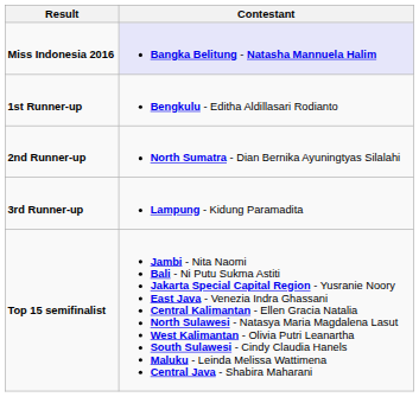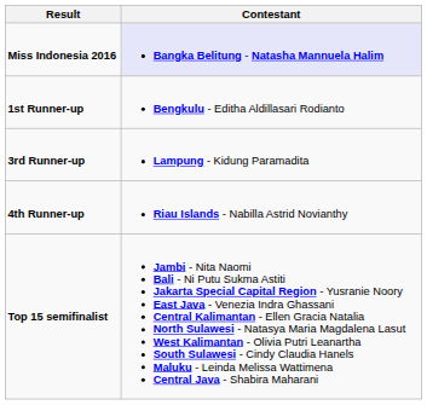 <table class="wikitable" style="font-size:95%;">
 <tr>
 <th width="150">Result</th>
 <th width="400">Contestant</th>
 </tr>
 <tr>
 <td><br><strong>Miss Indonesia 2016</strong></td>
 <td style="background: lavender;"><br><ul><li> <strong><a href='#'>Bangka Belitung</a></strong> - <strong><a href='#'>Natasha Mannuela Halim</a></strong></li></ul></td>
 </tr>
 <tr>
 <td><br><strong>1st Runner-up</strong></td>
 <td><br><ul><li> <strong><a href='#'>Bengkulu</a></strong> - Editha Aldillasari Rodianto</li></ul></td>
 </tr>
 <tr>
-<td><br><strong>2nd Runner-up</strong></td>
-<td><br><ul><li> <strong><a href='#'>North Sumatra</a></strong> - Dian Bernika Ayuningtyas Silalahi</li></ul></td>
+<td><br><strong>3rd Runner-up</strong></td>
+<td><br><ul><li> <strong><a href='#'>Lampung</a></strong> - Kidung Paramadita</li></ul></td>
 </tr>
 <tr>
-<td><br><strong>3rd Runner-up</strong></td>
-<td><br><ul><li> <strong><a href='#'>Lampung</a></strong> - Kidung Paramadita</li></ul></td>
+<td><br><strong>4th Runner-up</strong></td>
+<td><br><ul><li> <strong><a href='#'>Riau Islands</a></strong> - Nabilla Astrid Novianthy</li></ul></td>
 </tr>
 <tr>
 <td><strong>Top 15 semifinalist</strong></td>
 <td><br><ul><li> <strong><a href='#'>Jambi</a></strong> - Nita Naomi</li><li> <strong><a href='#'>Bali</a></strong> - Ni Putu Sukma Astiti</li><li> <strong><a href='#'>Jakarta Special Capital Region</a></strong>  - Yusranie Noory</li><li> <strong><a href='#'>East Java</a></strong> - Venezia Indra Ghassani</li><li>  <strong><a href='#'>Central Kalimantan</a></strong> - Ellen Gracia Natalia</li><li> <strong><a href='#'>North Sulawesi</a></strong> - Natasya Maria Magdalena Lasut</li><li>  <strong><a href='#'>West Kalimantan</a></strong> - Olivia Putri Leanartha</li><li> <strong><a href='#'>South Sulawesi</a></strong> - Cindy Claudia Hanels</li><li> <strong><a href='#'>Maluku</a></strong> - Leinda Melissa Wattimena</li><li> <strong><a href='#'>Central Java</a></strong> - Shabira Maharani</li></ul></td>
 </tr>
 </table>
